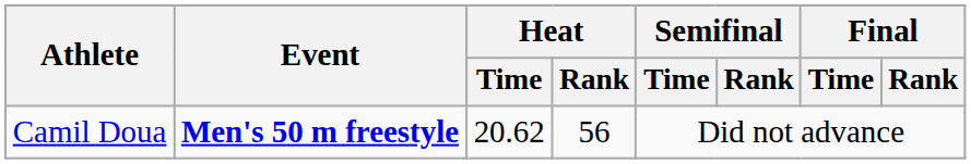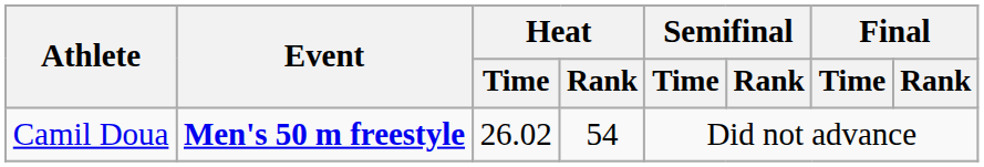 <table class=wikitable style="font-size:90%">
 <tr>
 <th rowspan="2">Athlete</th>
 <th rowspan="2">Event</th>
 <th colspan="2">Heat</th>
 <th colspan="2">Semifinal</th>
 <th colspan="2">Final</th>
 </tr>
 <tr style="font-size:95%">
 <th>Time</th>
 <th>Rank</th>
 <th>Time</th>
 <th>Rank</th>
 <th>Time</th>
 <th>Rank</th>
 </tr>
 <tr align=center>
 <td align=left><a href='#'>Camil Doua</a></td>
 <td align=left><strong><a href='#'>Men's 50 m freestyle</a></strong></td>
-<td>20.62</td>
-<td>56</td>
+<td>26.02</td>
+<td>54</td>
 <td colspan=4>Did not advance</td>
 </tr>
 </table>
